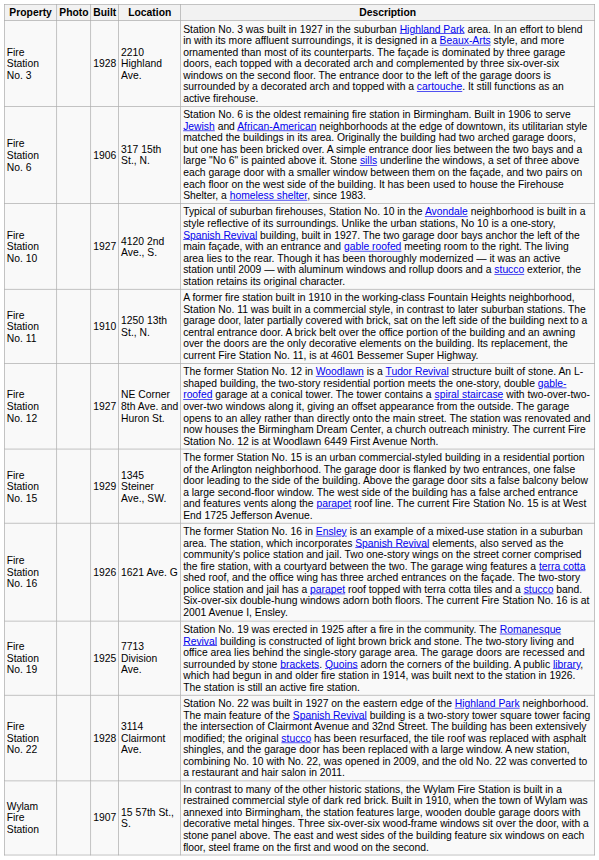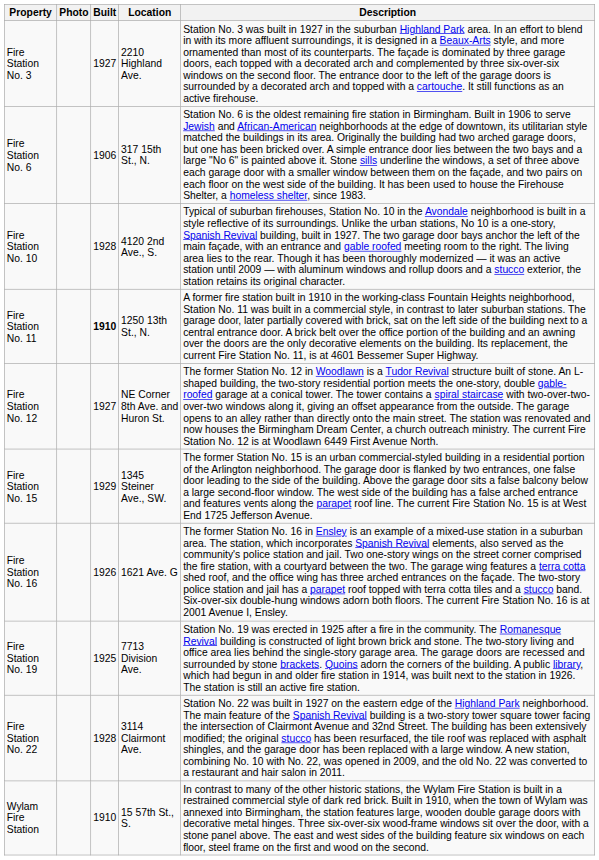 <table class="wikitable" style="font-size: 95%;">
 <tr>
 <th>Property</th>
 <th class="unsortable">Photo</th>
 <th>Built</th>
 <th class="unsortable">Location</th>
 <th class="unsortable">Description</th>
 </tr>
 <tr id="Fire Station No. 3">
 <td>Fire Station No. 3</td>
 <td></td>
-<td>1928</td>
+<td>1927</td>
 <td>2210 Highland Ave.<br><small></small></td>
 <td>Station No. 3 was built in 1927 in the suburban <a href='#'>Highland Park</a> area.  In an effort to blend in with its more affluent surroundings, it is designed in a <a href='#'>Beaux-Arts</a> style, and more ornamented than most of its counterparts.  The façade is dominated by three garage doors, each topped with a decorated arch and complemented by three six-over-six windows on the second floor.  The entrance door to the left of the garage doors is surrounded by a decorated arch and topped with a <a href='#'>cartouche</a>.  It still functions as an active firehouse.</td>
 </tr>
 <tr id="Fire Station No. 6">
 <td>Fire Station No. 6</td>
 <td></td>
 <td>1906</td>
 <td>317 15th St., N.<br><small></small></td>
 <td>Station No. 6 is the oldest remaining fire station in Birmingham.  Built in 1906 to serve <a href='#'>Jewish</a> and <a href='#'>African-American</a> neighborhoods at the edge of downtown, its utilitarian style matched the buildings in its area.  Originally the building had two arched garage doors, but one has been bricked over.  A simple entrance door lies between the two bays and a large "No 6" is painted above it.  Stone <a href='#'>sills</a> underline the windows, a set of three above each garage door with a smaller window between them on the façade, and two pairs on each floor on the west side of the building.  It has been used to house the Firehouse Shelter, a <a href='#'>homeless shelter</a>, since 1983.</td>
 </tr>
 <tr id="Fire Station No. 10">
 <td>Fire Station No. 10</td>
 <td></td>
-<td>1927</td>
+<td>1928</td>
 <td>4120 2nd Ave., S.<br><small></small></td>
 <td>Typical of suburban firehouses, Station No. 10 in the <a href='#'>Avondale</a> neighborhood is built in a style reflective of its surroundings.  Unlike the urban stations, No 10 is a one-story, <a href='#'>Spanish Revival</a> building, built in 1927.  The two garage door bays anchor the left of the main façade, with an entrance and <a href='#'>gable roofed</a> meeting room to the right.  The living area lies to the rear.  Though it has been thoroughly modernized — it was an active station until 2009 — with aluminum windows and rollup doors and a <a href='#'>stucco</a> exterior, the station retains its original character.</td>
 </tr>
 <tr id="Fire Station No. 11">
 <td>Fire Station No. 11</td>
 <td><br></td>
-<td>1910</td>
+<td><strong>1910</strong></td>
 <td>1250 13th St., N.<br><small></small></td>
 <td>A former fire station built in 1910 in the working-class Fountain Heights neighborhood, Station No. 11 was built in a commercial style, in contrast to later suburban stations.  The garage door, later partially covered with brick, sat on the left side of the building next to a central entrance door.  A brick belt over the office portion of the building and an awning over the doors are the only decorative elements on the building.  Its replacement, the current Fire Station No. 11, is at 4601 Bessemer Super Highway.</td>
 </tr>
 <tr id="Fire Station No. 12">
 <td>Fire Station No. 12</td>
 <td><br><br></td>
 <td>1927</td>
 <td>NE Corner 8th Ave. and Huron St.<br><small></small></td>
 <td>The former Station No. 12 in <a href='#'>Woodlawn</a> is a <a href='#'>Tudor Revival</a> structure built of stone.  An L-shaped building, the two-story residential portion meets the one-story, double <a href='#'>gable-roofed</a> garage at a conical tower.  The tower contains a <a href='#'>spiral staircase</a> with two-over-two-over-two windows along it, giving an offset appearance from the outside.  The garage opens to an alley rather than directly onto the main street.  The station was renovated and now houses the Birmingham Dream Center, a church outreach ministry.   The current Fire Station No. 12 is at Woodlawn 6449 First Avenue North.</td>
 </tr>
 <tr id="Fire Station No. 15">
 <td>Fire Station No. 15</td>
 <td></td>
 <td>1929</td>
 <td>1345 Steiner Ave., SW.<br><small></small></td>
 <td>The former Station No. 15 is an urban commercial-styled building in a residential portion of the Arlington neighborhood.  The garage door is flanked by two entrances, one false door leading to the side of the building.  Above the garage door sits a false balcony below a large second-floor window.  The west side of the building has a false arched entrance and features vents along the <a href='#'>parapet</a> roof line.  The current Fire Station No. 15 is at West End 1725 Jefferson Avenue.</td>
 </tr>
 <tr id="Fire Station No. 16">
 <td>Fire Station No. 16</td>
 <td></td>
 <td>1926</td>
 <td>1621 Ave. G<br><small></small></td>
 <td>The former Station No. 16 in <a href='#'>Ensley</a> is an example of a mixed-use station in a suburban area.  The station, which incorporates <a href='#'>Spanish Revival</a> elements, also served as the community's police station and jail.  Two one-story wings on the street corner comprised the fire station, with a courtyard between the two.  The garage wing features a <a href='#'>terra cotta</a> shed roof, and the office wing has three arched entrances on the façade.  The two-story police station and jail has a <a href='#'>parapet</a> roof topped with terra cotta tiles and a <a href='#'>stucco</a> band.  Six-over-six double-hung windows adorn both floors. The current Fire Station No. 16 is at 2001 Avenue I, Ensley.</td>
 </tr>
 <tr id="Fire Station No. 19">
 <td>Fire Station No. 19</td>
 <td></td>
 <td>1925</td>
 <td>7713 Division Ave.<br><small></small></td>
 <td>Station No. 19 was erected in 1925 after a fire in the community.  The <a href='#'>Romanesque Revival</a> building is constructed of light brown brick and stone.  The two-story living and office area lies behind the single-story garage area.  The garage doors are recessed and surrounded by stone <a href='#'>brackets</a>.  <a href='#'>Quoins</a> adorn the corners of the building.  A public <a href='#'>library</a>, which had begun in and older fire station in 1914, was built next to the station in 1926.  The station is still an active fire station.</td>
 </tr>
 <tr id="Fire Station No. 22">
 <td>Fire Station No. 22</td>
 <td></td>
 <td>1928</td>
 <td>3114 Clairmont Ave.<br><small></small></td>
 <td>Station No. 22 was built in 1927 on the eastern edge of the <a href='#'>Highland Park</a> neighborhood.  The main feature of the <a href='#'>Spanish Revival</a> building is a two-story tower square tower facing the intersection of Clairmont Avenue and 32nd Street.  The building has been extensively modified; the original <a href='#'>stucco</a> has been resurfaced, the tile roof was replaced with asphalt shingles, and the garage door has been replaced with a large window. A new station, combining No. 10 with No. 22, was opened in 2009, and the old No. 22 was converted to a restaurant and hair salon in 2011.</td>
 </tr>
 <tr id="Wylam Fire Station">
 <td>Wylam Fire Station</td>
 <td></td>
-<td>1907</td>
+<td>1910</td>
 <td>15 57th St., S.<br><small></small></td>
 <td>In contrast to many of the other historic stations, the Wylam Fire Station is built in a restrained commercial style of dark red brick.  Built in 1910, when the town of Wylam was annexed into Birmingham, the station features large, wooden double garage doors with decorative metal hinges.  Three six-over-six wood-frame windows sit over the door, with a stone panel above.  The east and west sides of the building feature six windows on each floor, steel frame on the first and wood on the second.</td>
 </tr>
 </table>
